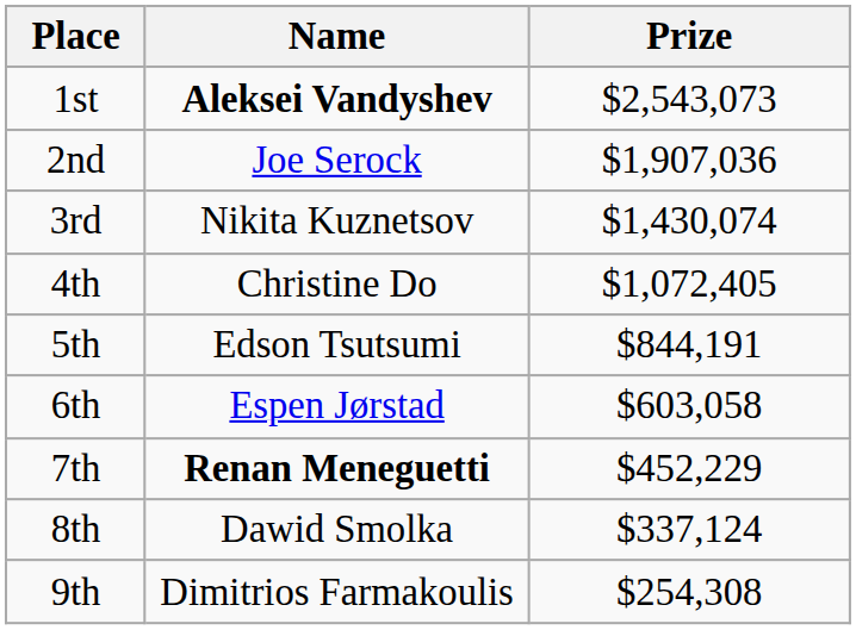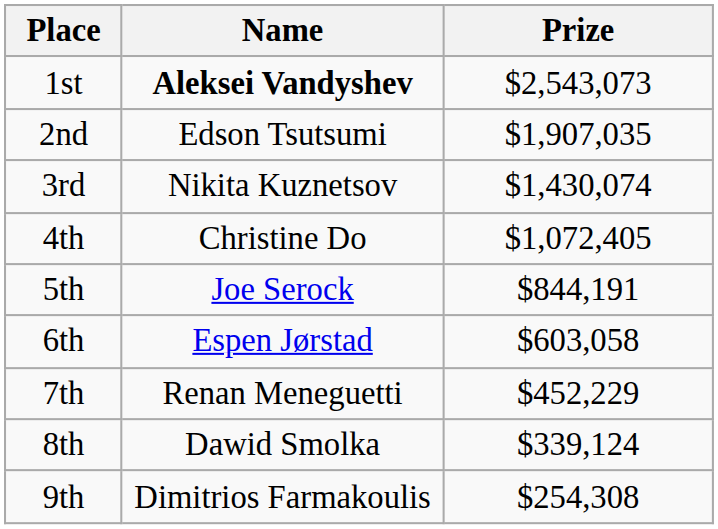 <table class="wikitable">
 <tr>
 <th width="50">Place</th>
 <th width="150">Name</th>
 <th width="125">Prize</th>
 </tr>
 <tr>
 <td align=center>1st</td>
 <td align=center><strong>Aleksei Vandyshev</strong></td>
 <td align=center>$2,543,073</td>
 </tr>
 <tr>
 <td align=center>2nd</td>
-<td align=center><a href='#'>Joe Serock</a></td>
-<td align=center>$1,907,036</td>
+<td align=center>Edson Tsutsumi</td>
+<td align=center>$1,907,035</td>
 </tr>
 <tr>
 <td align=center>3rd</td>
 <td align=center>Nikita Kuznetsov</td>
 <td align=center>$1,430,074</td>
 </tr>
 <tr>
 <td align=center>4th</td>
 <td align=center>Christine Do</td>
 <td align=center>$1,072,405</td>
 </tr>
 <tr>
 <td align=center>5th</td>
-<td align=center>Edson Tsutsumi</td>
+<td align=center><a href='#'>Joe Serock</a></td>
 <td align=center>$844,191</td>
 </tr>
 <tr>
 <td align=center>6th</td>
 <td align=center><a href='#'>Espen Jørstad</a></td>
 <td align=center>$603,058</td>
 </tr>
 <tr>
 <td align=center>7th</td>
-<td align=center><strong>Renan Meneguetti</strong></td>
+<td align=center>Renan Meneguetti</td>
 <td align=center>$452,229</td>
 </tr>
 <tr>
 <td align=center>8th</td>
 <td align=center>Dawid Smolka</td>
-<td align=center>$337,124</td>
+<td align=center>$339,124</td>
 </tr>
 <tr>
 <td align=center>9th</td>
 <td align=center>Dimitrios Farmakoulis</td>
 <td align=center>$254,308</td>
 </tr>
 </table>
